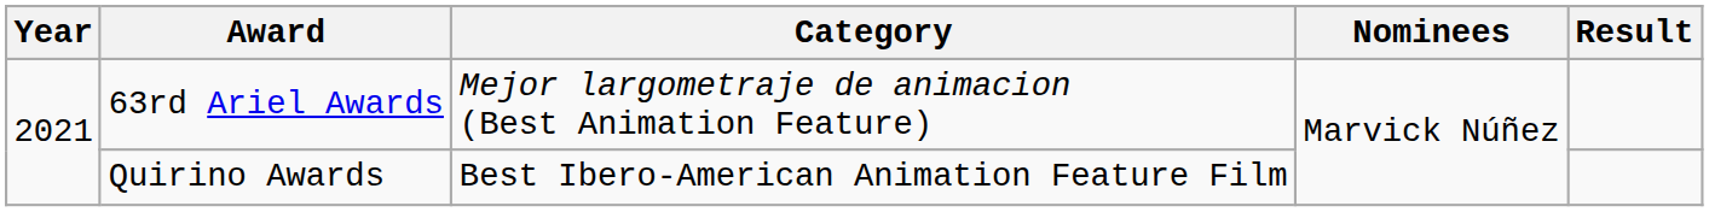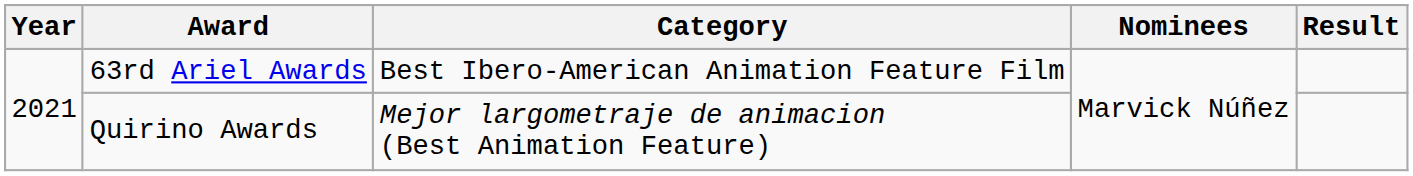 <table class="wikitable">
 <tr>
 <th>Year</th>
 <th>Award</th>
 <th>Category</th>
 <th>Nominees</th>
 <th>Result</th>
 </tr>
 <tr>
 <td rowspan="2">2021</td>
 <td>63rd <a href='#'>Ariel Awards</a></td>
-<td><em>Mejor largometraje de animacion</em><br>(Best Animation Feature)</td>
+<td>Best Ibero-American Animation Feature Film</td>
 <td rowspan="2">Marvick Núñez</td>
 <td></td>
 </tr>
 <tr>
 <td>Quirino Awards</td>
-<td>Best Ibero-American Animation Feature Film</td>
+<td><em>Mejor largometraje de animacion</em><br>(Best Animation Feature)</td>
 <td></td>
 </tr>
 </table>
